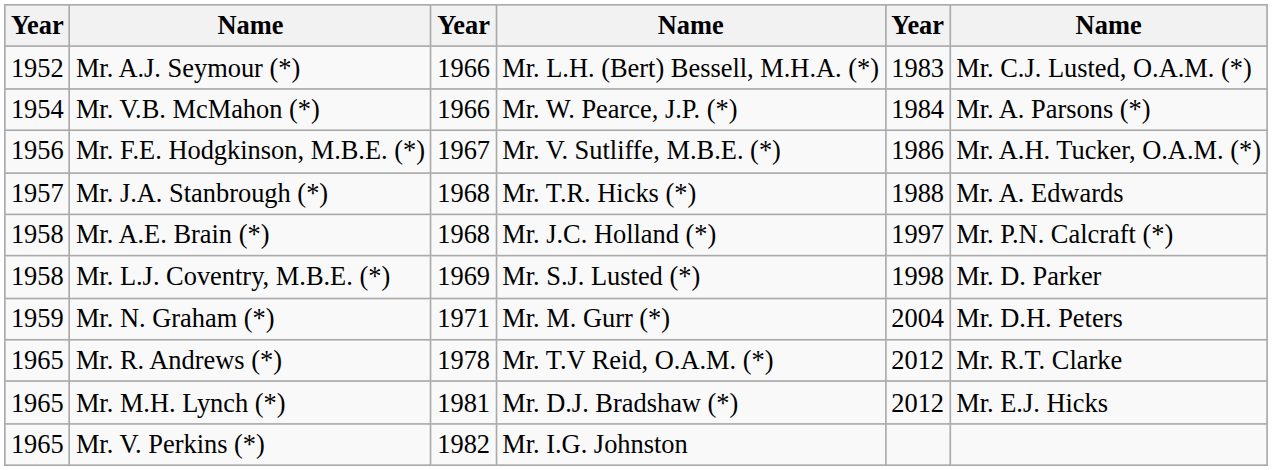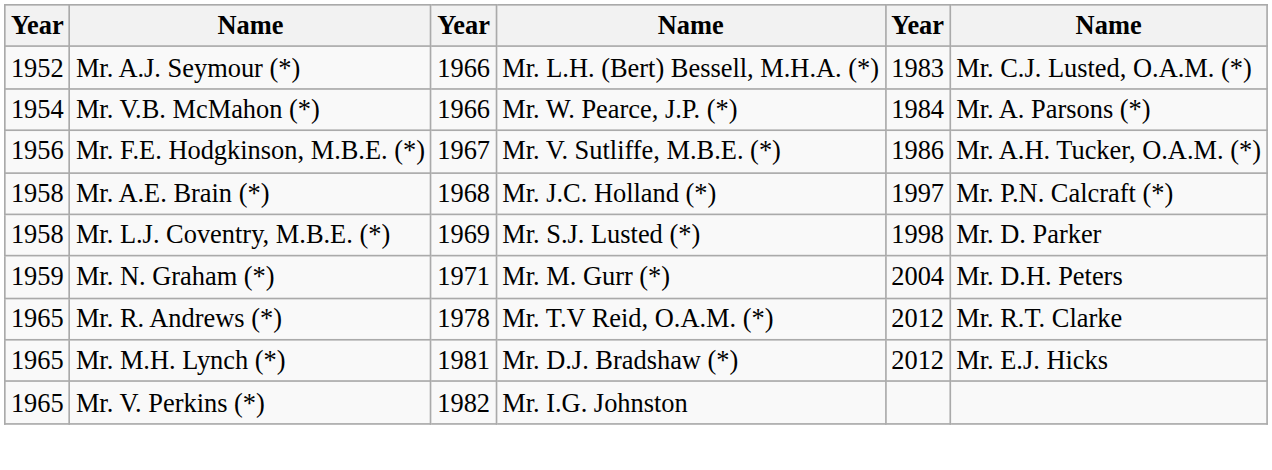 <table class="wikitable">
 <tr>
 <th>Year</th>
 <th>Name</th>
 <th>Year</th>
 <th>Name</th>
 <th>Year</th>
 <th>Name</th>
 </tr>
 <tr>
 <td>1952</td>
 <td>Mr. A.J. Seymour (*)</td>
 <td>1966</td>
 <td>Mr. L.H. (Bert) Bessell, M.H.A. (*)</td>
 <td>1983</td>
 <td>Mr. C.J. Lusted, O.A.M. (*)</td>
 </tr>
 <tr>
 <td>1954</td>
 <td>Mr. V.B. McMahon (*)</td>
 <td>1966</td>
 <td>Mr. W. Pearce, J.P. (*)</td>
 <td>1984</td>
 <td>Mr. A. Parsons (*)</td>
 </tr>
 <tr>
 <td>1956</td>
 <td>Mr. F.E. Hodgkinson, M.B.E. (*)</td>
 <td>1967</td>
 <td>Mr. V. Sutliffe, M.B.E. (*)</td>
 <td>1986</td>
 <td>Mr. A.H. Tucker, O.A.M. (*)</td>
-</tr>
-<tr>
-<td>1957</td>
-<td>Mr. J.A. Stanbrough (*)</td>
-<td>1968</td>
-<td>Mr. T.R. Hicks (*)</td>
-<td>1988</td>
-<td>Mr. A. Edwards</td>
 </tr>
 <tr>
 <td>1958</td>
 <td>Mr. A.E. Brain (*)</td>
 <td>1968</td>
 <td>Mr. J.C. Holland (*)</td>
 <td>1997</td>
 <td>Mr. P.N. Calcraft (*)</td>
 </tr>
 <tr>
 <td>1958</td>
 <td>Mr. L.J. Coventry, M.B.E. (*)</td>
 <td>1969</td>
 <td>Mr. S.J. Lusted (*)</td>
 <td>1998</td>
 <td>Mr. D. Parker</td>
 </tr>
 <tr>
 <td>1959</td>
 <td>Mr. N. Graham (*)</td>
 <td>1971</td>
 <td>Mr. M. Gurr (*)</td>
 <td>2004</td>
 <td>Mr. D.H. Peters</td>
 </tr>
 <tr>
 <td>1965</td>
 <td>Mr. R. Andrews (*)</td>
 <td>1978</td>
 <td>Mr. T.V Reid, O.A.M. (*)</td>
 <td>2012</td>
 <td>Mr. R.T. Clarke</td>
 </tr>
 <tr>
 <td>1965</td>
 <td>Mr. M.H. Lynch (*)</td>
 <td>1981</td>
 <td>Mr. D.J. Bradshaw (*)</td>
 <td>2012</td>
 <td>Mr. E.J. Hicks</td>
 </tr>
 <tr>
 <td>1965</td>
 <td>Mr. V. Perkins (*)</td>
 <td>1982</td>
 <td>Mr. I.G. Johnston</td>
 <td></td>
 <td></td>
 </tr>
 </table>
